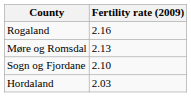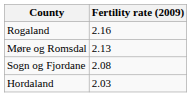 <table class="wikitable">
 <tr>
 <th>County</th>
 <th>Fertility rate (2009)</th>
 </tr>
 <tr>
 <td>Rogaland</td>
 <td>2.16</td>
 </tr>
 <tr>
 <td>Møre og Romsdal</td>
 <td>2.13</td>
 </tr>
 <tr>
 <td>Sogn og Fjordane</td>
-<td>2.10</td>
+<td>2.08</td>
 </tr>
 <tr>
 <td>Hordaland</td>
 <td>2.03</td>
 </tr>
 </table>
